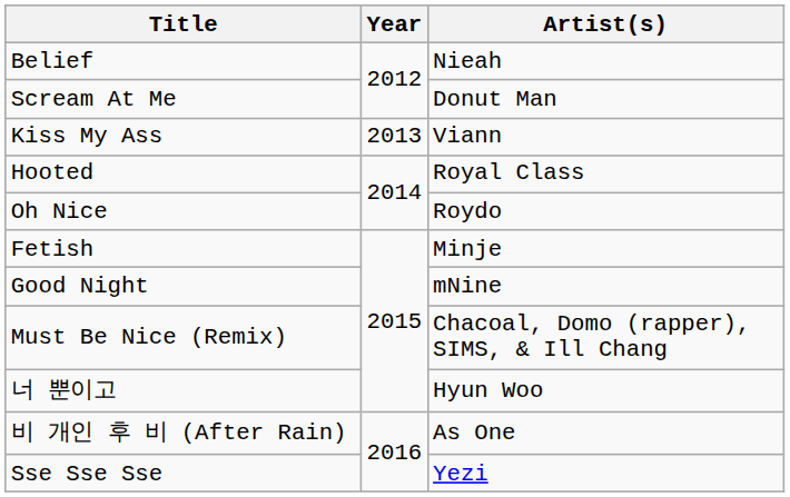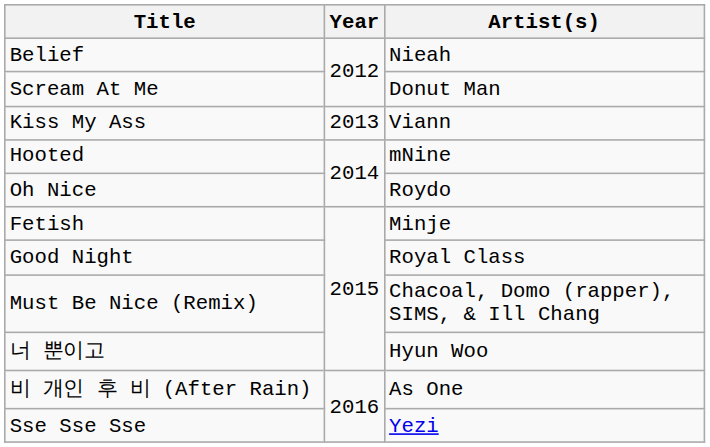 <table class="wikitable">
 <tr>
 <th scope="col" style="width:15em;">Title</th>
 <th scope="col">Year</th>
 <th scope="col" style="width:15em;">Artist(s)</th>
 </tr>
 <tr>
 <td>Belief</td>
 <td rowspan="2">2012</td>
 <td>Nieah</td>
 </tr>
 <tr>
 <td>Scream At Me</td>
 <td>Donut Man</td>
 </tr>
 <tr>
 <td>Kiss My Ass</td>
 <td>2013</td>
 <td>Viann</td>
 </tr>
 <tr>
 <td>Hooted</td>
 <td rowspan="2">2014</td>
-<td>Royal Class</td>
+<td>mNine</td>
 </tr>
 <tr>
 <td>Oh Nice</td>
 <td>Roydo</td>
 </tr>
 <tr>
 <td>Fetish</td>
 <td rowspan="4">2015</td>
 <td>Minje</td>
 </tr>
 <tr>
 <td>Good Night</td>
-<td>mNine</td>
+<td>Royal Class</td>
 </tr>
 <tr>
 <td>Must Be Nice (Remix)</td>
 <td>Chacoal, Domo (rapper), SIMS, & Ill Chang</td>
 </tr>
 <tr>
 <td>너 뿐이고</td>
 <td>Hyun Woo</td>
 </tr>
 <tr>
 <td>비 개인 후 비 (After Rain)</td>
 <td rowspan="2">2016</td>
 <td>As One</td>
 </tr>
 <tr>
 <td>Sse Sse Sse</td>
 <td><a href='#'>Yezi</a></td>
 </tr>
 </table>
